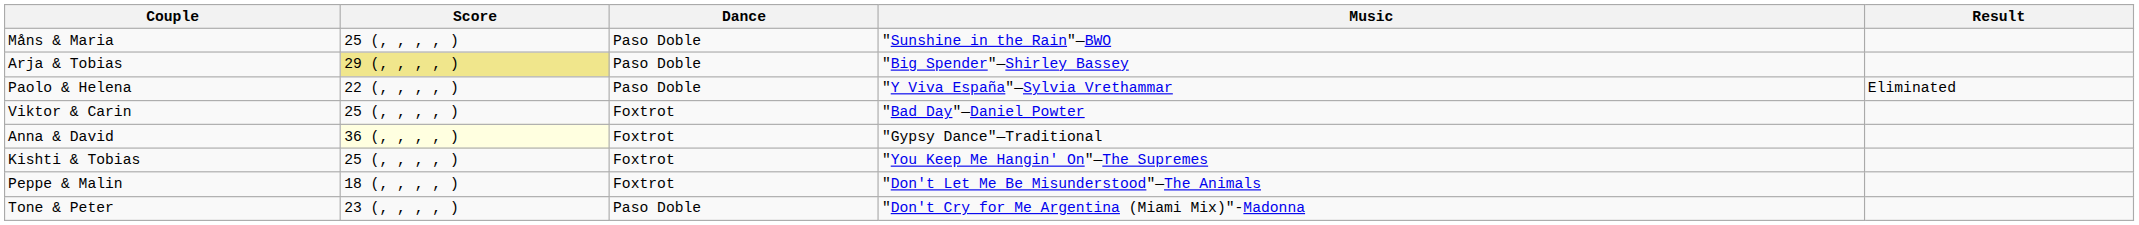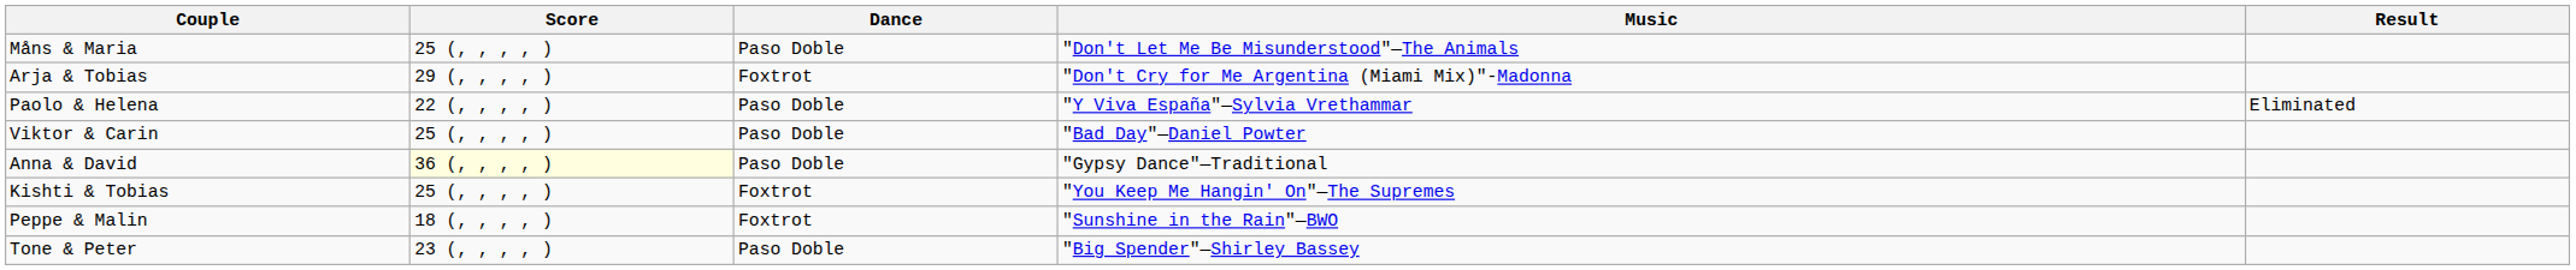 <table class="wikitable sortable" style="width:95%; white-space:nowrap">
 <tr>
 <th style="width:15%">Couple</th>
 <th style="width:12%">Score</th>
 <th style="width:12%">Dance</th>
 <th style="width:44%">Music</th>
 <th style="width:12%">Result</th>
 </tr>
 <tr>
 <td>Måns & Maria</td>
 <td>25 (, , , , )</td>
 <td>Paso Doble</td>
-<td>"<a href='#'>Sunshine in the Rain</a>"—<a href='#'>BWO</a></td>
+<td>"<a href='#'>Don't Let Me Be Misunderstood</a>"—<a href='#'>The Animals</a></td>
 <td></td>
 </tr>
 <tr>
 <td>Arja & Tobias</td>
-<td style="background: khaki;">29 (, , , , )</td>
-<td>Paso Doble</td>
-<td>"<a href='#'>Big Spender</a>"—<a href='#'>Shirley Bassey</a></td>
+<td>29 (, , , , )</td>
+<td>Foxtrot</td>
+<td>"<a href='#'>Don't Cry for Me Argentina</a> (Miami Mix)"-<a href='#'>Madonna</a></td>
 <td></td>
 </tr>
 <tr>
 <td>Paolo & Helena</td>
 <td>22 (, , , , )</td>
 <td>Paso Doble</td>
 <td>"<a href='#'>Y Viva España</a>"—<a href='#'>Sylvia Vrethammar</a></td>
 <td>Eliminated</td>
 </tr>
 <tr>
 <td>Viktor & Carin</td>
 <td>25 (, , , , )</td>
-<td>Foxtrot</td>
+<td>Paso Doble</td>
 <td>"<a href='#'>Bad Day</a>"—<a href='#'>Daniel Powter</a></td>
 <td></td>
 </tr>
 <tr>
 <td>Anna & David</td>
 <td style="background: lightyellow;">36 (, , , , )</td>
-<td>Foxtrot</td>
+<td>Paso Doble</td>
 <td>"Gypsy Dance"—Traditional</td>
 <td></td>
 </tr>
 <tr>
 <td>Kishti & Tobias</td>
 <td>25 (, , , , )</td>
 <td>Foxtrot</td>
 <td>"<a href='#'>You Keep Me Hangin' On</a>"—<a href='#'>The Supremes</a></td>
 <td></td>
 </tr>
 <tr>
 <td>Peppe & Malin</td>
 <td>18 (, , , , )</td>
 <td>Foxtrot</td>
-<td>"<a href='#'>Don't Let Me Be Misunderstood</a>"—<a href='#'>The Animals</a></td>
+<td>"<a href='#'>Sunshine in the Rain</a>"—<a href='#'>BWO</a></td>
 <td></td>
 </tr>
 <tr>
 <td>Tone & Peter</td>
 <td>23 (, , , , )</td>
 <td>Paso Doble</td>
-<td>"<a href='#'>Don't Cry for Me Argentina</a> (Miami Mix)"-<a href='#'>Madonna</a></td>
+<td>"<a href='#'>Big Spender</a>"—<a href='#'>Shirley Bassey</a></td>
 <td></td>
 </tr>
 </table>
